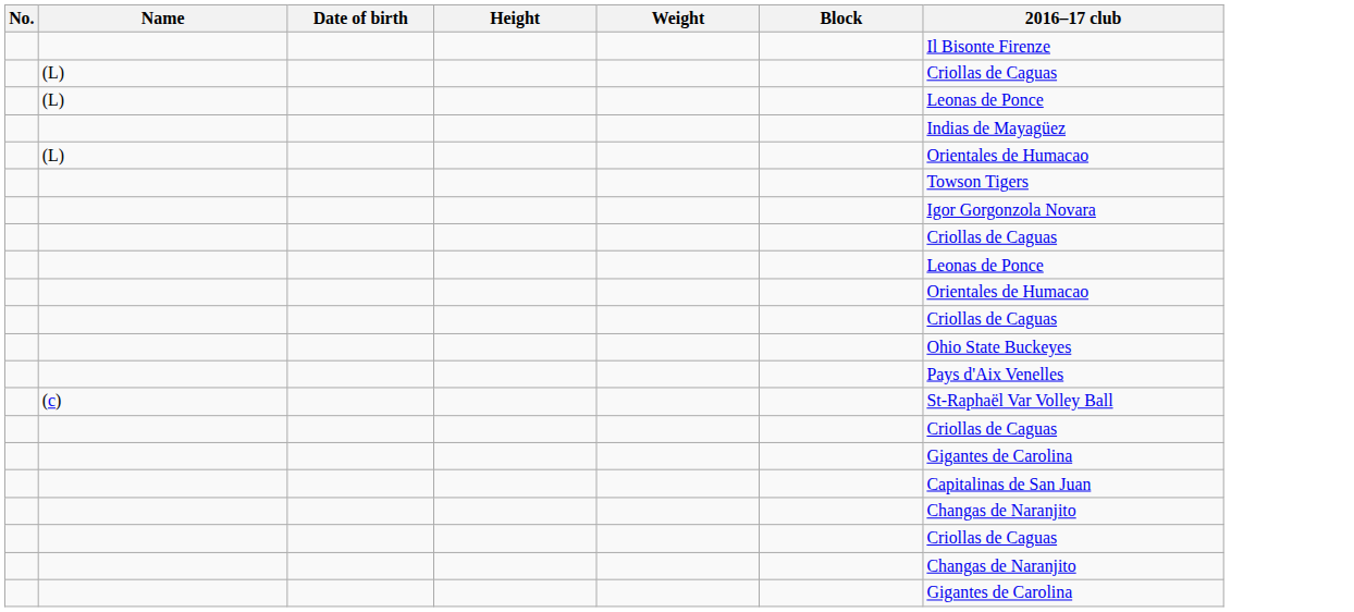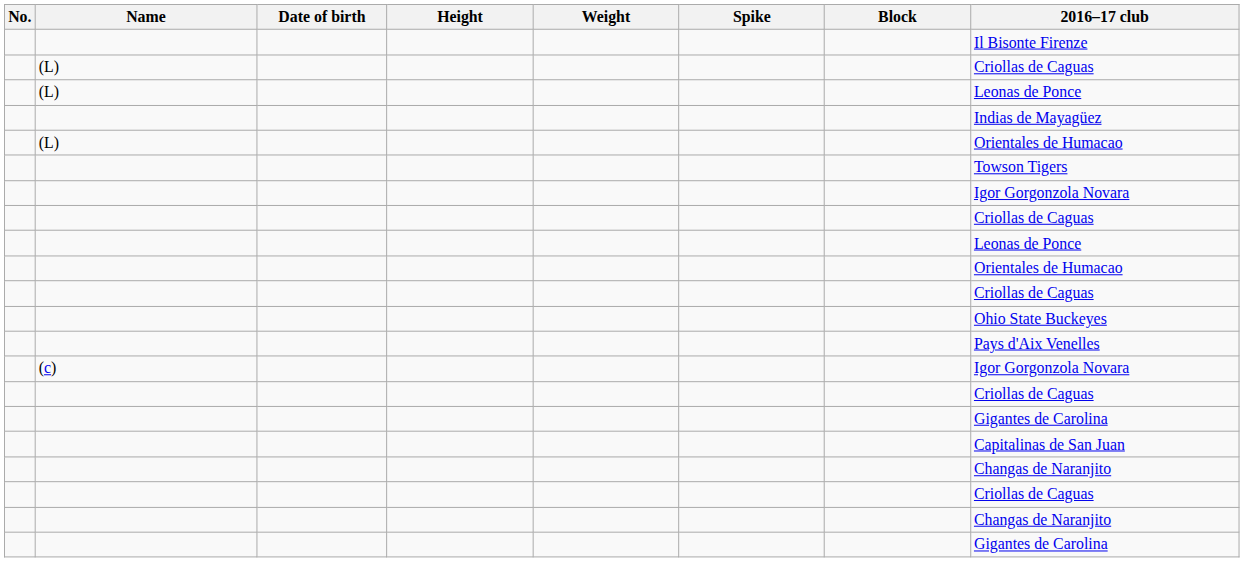 <table class="wikitable sortable" style="font-size:100%; text-align:center;">
 <tr>
 <th>No.</th>
 <th style="width:14em">Name</th>
 <th style="width:8em">Date of birth</th>
 <th style="width:9em">Height</th>
 <th style="width:9em">Weight</th>
+<th style="width:9em">Spike</th>
 <th style="width:9em">Block</th>
 <th style="width:17em">2016–17 club</th>
 </tr>
 <tr>
 <td></td>
 <td align=left></td>
 <td align=right></td>
+<td></td>
 <td></td>
 <td></td>
 <td></td>
 <td align=left> <a href='#'>Il Bisonte Firenze</a></td>
 </tr>
 <tr>
 <td></td>
 <td align=left> (L)</td>
 <td align=right></td>
 <td></td>
 <td></td>
 <td></td>
+<td></td>
 <td align=left> <a href='#'>Criollas de Caguas</a></td>
 </tr>
 <tr>
 <td></td>
 <td align=left> (L)</td>
 <td align=right></td>
+<td></td>
 <td></td>
 <td></td>
 <td></td>
 <td align=left> <a href='#'>Leonas de Ponce</a></td>
 </tr>
 <tr>
 <td></td>
 <td align=left></td>
 <td align=right></td>
 <td></td>
 <td></td>
 <td></td>
+<td></td>
 <td align=left> <a href='#'>Indias de Mayagüez</a></td>
 </tr>
 <tr>
 <td></td>
 <td align=left> (L)</td>
 <td align=right></td>
+<td></td>
 <td></td>
 <td></td>
 <td></td>
 <td align=left> <a href='#'>Orientales de Humacao</a></td>
 </tr>
 <tr>
 <td></td>
 <td align=left></td>
 <td align=right></td>
 <td></td>
 <td></td>
 <td></td>
+<td></td>
 <td align=left> <a href='#'>Towson Tigers</a></td>
 </tr>
 <tr>
 <td></td>
 <td align=left></td>
 <td align=right></td>
+<td></td>
 <td></td>
 <td></td>
 <td></td>
 <td align=left> <a href='#'>Igor Gorgonzola Novara</a></td>
 </tr>
 <tr>
 <td></td>
 <td align=left></td>
 <td align=right></td>
 <td></td>
 <td></td>
 <td></td>
+<td></td>
 <td align=left> <a href='#'>Criollas de Caguas</a></td>
 </tr>
 <tr>
 <td></td>
 <td align=left></td>
 <td align=right></td>
+<td></td>
 <td></td>
 <td></td>
 <td></td>
 <td align=left> <a href='#'>Leonas de Ponce</a></td>
 </tr>
 <tr>
 <td></td>
 <td align=left></td>
 <td align=right></td>
 <td></td>
 <td></td>
 <td></td>
+<td></td>
 <td align=left> <a href='#'>Orientales de Humacao</a></td>
 </tr>
 <tr>
 <td></td>
 <td align=left></td>
 <td align=right></td>
+<td></td>
 <td></td>
 <td></td>
 <td></td>
 <td align=left> <a href='#'>Criollas de Caguas</a></td>
 </tr>
 <tr>
 <td></td>
 <td align=left></td>
 <td align=right></td>
 <td></td>
 <td></td>
 <td></td>
+<td></td>
 <td align=left> <a href='#'>Ohio State Buckeyes</a></td>
 </tr>
 <tr>
 <td></td>
 <td align=left></td>
 <td align=right></td>
+<td></td>
 <td></td>
 <td></td>
 <td></td>
 <td align=left> <a href='#'>Pays d'Aix Venelles</a></td>
 </tr>
 <tr>
 <td></td>
 <td align=left> (<a href='#'>c</a>)</td>
 <td align=right></td>
 <td></td>
 <td></td>
 <td></td>
-<td align=left> <a href='#'>St-Raphaël Var Volley Ball</a></td>
+<td></td>
+<td align=left> <a href='#'>Igor Gorgonzola Novara</a></td>
 </tr>
 <tr>
 <td></td>
 <td align=left></td>
 <td align=right></td>
+<td></td>
 <td></td>
 <td></td>
 <td></td>
 <td align=left> <a href='#'>Criollas de Caguas</a></td>
 </tr>
 <tr>
 <td></td>
 <td align=left></td>
 <td align=right></td>
 <td></td>
 <td></td>
 <td></td>
+<td></td>
 <td align=left> <a href='#'>Gigantes de Carolina</a></td>
 </tr>
 <tr>
 <td></td>
 <td align=left></td>
 <td align=right></td>
+<td></td>
 <td></td>
 <td></td>
 <td></td>
 <td align=left> <a href='#'>Capitalinas de San Juan</a></td>
 </tr>
 <tr>
 <td></td>
 <td align=left></td>
 <td align=right></td>
 <td></td>
 <td></td>
 <td></td>
+<td></td>
 <td align=left> <a href='#'>Changas de Naranjito</a></td>
 </tr>
 <tr>
 <td></td>
 <td align=left></td>
 <td align=right></td>
+<td></td>
 <td></td>
 <td></td>
 <td></td>
 <td align=left> <a href='#'>Criollas de Caguas</a></td>
 </tr>
 <tr>
 <td></td>
 <td align=left></td>
 <td align=right></td>
 <td></td>
 <td></td>
 <td></td>
+<td></td>
 <td align=left> <a href='#'>Changas de Naranjito</a></td>
 </tr>
 <tr>
 <td></td>
 <td align=left></td>
 <td align=right></td>
 <td></td>
 <td></td>
 <td></td>
+<td></td>
 <td align=left> <a href='#'>Gigantes de Carolina</a></td>
 </tr>
 </table>
